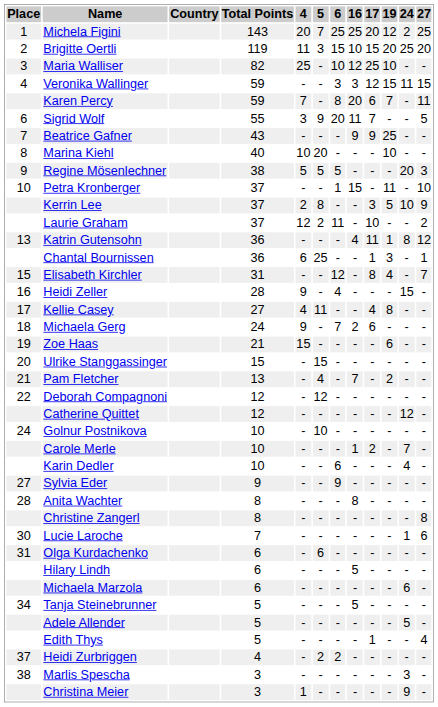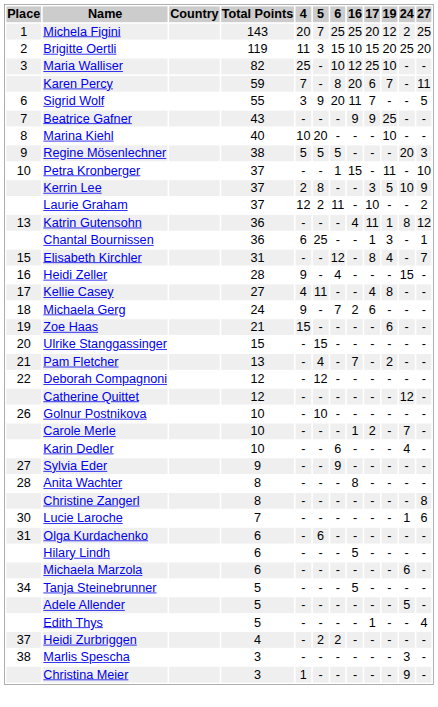 <table border="0" style="border: 1px solid #999; background-color:#FFFFFF; text-align:center">
 <tr align="center" bgcolor="#CCCCCC">
 <th>Place</th>
 <th>Name</th>
 <th>Country</th>
 <th>Total Points</th>
 <th>4</th>
 <th>5</th>
 <th>6</th>
 <th>16</th>
 <th>17</th>
 <th>19</th>
 <th>24</th>
 <th>27</th>
 </tr>
 <tr bgcolor="#EFEFEF">
 <td>1</td>
 <td align="left"><a href='#'>Michela Figini</a></td>
 <td align="left"></td>
 <td>143</td>
 <td>20</td>
 <td>7</td>
 <td>25</td>
 <td>25</td>
 <td>20</td>
 <td>12</td>
 <td>2</td>
 <td>25</td>
 </tr>
 <tr>
 <td>2</td>
 <td align="left"><a href='#'>Brigitte Oertli</a></td>
 <td align="left"></td>
 <td>119</td>
 <td>11</td>
 <td>3</td>
 <td>15</td>
 <td>10</td>
 <td>15</td>
 <td>20</td>
 <td>25</td>
 <td>20</td>
 </tr>
 <tr bgcolor="#EFEFEF">
 <td>3</td>
 <td align="left"><a href='#'>Maria Walliser</a></td>
 <td align="left"></td>
 <td>82</td>
 <td>25</td>
 <td>-</td>
 <td>10</td>
 <td>12</td>
 <td>25</td>
 <td>10</td>
 <td>-</td>
 <td>-</td>
-</tr>
-<tr>
-<td>4</td>
-<td align="left"><a href='#'>Veronika Wallinger</a></td>
-<td align="left"></td>
-<td>59</td>
-<td>-</td>
-<td>-</td>
-<td>3</td>
-<td>3</td>
-<td>12</td>
-<td>15</td>
-<td>11</td>
-<td>15</td>
 </tr>
 <tr bgcolor="#EFEFEF">
 <td></td>
 <td align="left"><a href='#'>Karen Percy</a></td>
 <td align="left"></td>
 <td>59</td>
 <td>7</td>
 <td>-</td>
 <td>8</td>
 <td>20</td>
 <td>6</td>
 <td>7</td>
 <td>-</td>
 <td>11</td>
 </tr>
 <tr>
 <td>6</td>
 <td align="left"><a href='#'>Sigrid Wolf</a></td>
 <td align="left"></td>
 <td>55</td>
 <td>3</td>
 <td>9</td>
 <td>20</td>
 <td>11</td>
 <td>7</td>
 <td>-</td>
 <td>-</td>
 <td>5</td>
 </tr>
 <tr bgcolor="#EFEFEF">
 <td>7</td>
 <td align="left"><a href='#'>Beatrice Gafner</a></td>
 <td align="left"></td>
 <td>43</td>
 <td>-</td>
 <td>-</td>
 <td>-</td>
 <td>9</td>
 <td>9</td>
 <td>25</td>
 <td>-</td>
 <td>-</td>
 </tr>
 <tr>
 <td>8</td>
 <td align="left"><a href='#'>Marina Kiehl</a></td>
 <td align="left"></td>
 <td>40</td>
 <td>10</td>
 <td>20</td>
 <td>-</td>
 <td>-</td>
 <td>-</td>
 <td>10</td>
 <td>-</td>
 <td>-</td>
 </tr>
 <tr bgcolor="#EFEFEF">
 <td>9</td>
 <td align="left"><a href='#'>Regine Mösenlechner</a></td>
 <td align="left"></td>
 <td>38</td>
 <td>5</td>
 <td>5</td>
 <td>5</td>
 <td>-</td>
 <td>-</td>
 <td>-</td>
 <td>20</td>
 <td>3</td>
 </tr>
 <tr>
 <td>10</td>
 <td align="left"><a href='#'>Petra Kronberger</a></td>
 <td align="left"></td>
 <td>37</td>
 <td>-</td>
 <td>-</td>
 <td>1</td>
 <td>15</td>
 <td>-</td>
 <td>11</td>
 <td>-</td>
 <td>10</td>
 </tr>
 <tr bgcolor="#EFEFEF">
 <td></td>
 <td align="left"><a href='#'>Kerrin Lee</a></td>
 <td align="left"></td>
 <td>37</td>
 <td>2</td>
 <td>8</td>
 <td>-</td>
 <td>-</td>
 <td>3</td>
 <td>5</td>
 <td>10</td>
 <td>9</td>
 </tr>
 <tr>
 <td></td>
 <td align="left"><a href='#'>Laurie Graham</a></td>
 <td align="left"></td>
 <td>37</td>
 <td>12</td>
 <td>2</td>
 <td>11</td>
 <td>-</td>
 <td>10</td>
 <td>-</td>
 <td>-</td>
 <td>2</td>
 </tr>
 <tr bgcolor="#EFEFEF">
 <td>13</td>
 <td align="left"><a href='#'>Katrin Gutensohn</a></td>
 <td align="left"></td>
 <td>36</td>
 <td>-</td>
 <td>-</td>
 <td>-</td>
 <td>4</td>
 <td>11</td>
 <td>1</td>
 <td>8</td>
 <td>12</td>
 </tr>
 <tr>
 <td></td>
 <td align="left"><a href='#'>Chantal Bournissen</a></td>
 <td align="left"></td>
 <td>36</td>
 <td>6</td>
 <td>25</td>
 <td>-</td>
 <td>-</td>
 <td>1</td>
 <td>3</td>
 <td>-</td>
 <td>1</td>
 </tr>
 <tr bgcolor="#EFEFEF">
 <td>15</td>
 <td align="left"><a href='#'>Elisabeth Kirchler</a></td>
 <td align="left"></td>
 <td>31</td>
 <td>-</td>
 <td>-</td>
 <td>12</td>
 <td>-</td>
 <td>8</td>
 <td>4</td>
 <td>-</td>
 <td>7</td>
 </tr>
 <tr>
 <td>16</td>
 <td align="left"><a href='#'>Heidi Zeller</a></td>
 <td align="left"></td>
 <td>28</td>
 <td>9</td>
 <td>-</td>
 <td>4</td>
 <td>-</td>
 <td>-</td>
 <td>-</td>
 <td>15</td>
 <td>-</td>
 </tr>
 <tr bgcolor="#EFEFEF">
 <td>17</td>
 <td align="left"><a href='#'>Kellie Casey</a></td>
 <td align="left"></td>
 <td>27</td>
 <td>4</td>
 <td>11</td>
 <td>-</td>
 <td>-</td>
 <td>4</td>
 <td>8</td>
 <td>-</td>
 <td>-</td>
 </tr>
 <tr>
 <td>18</td>
 <td align="left"><a href='#'>Michaela Gerg</a></td>
 <td align="left"></td>
 <td>24</td>
 <td>9</td>
 <td>-</td>
 <td>7</td>
 <td>2</td>
 <td>6</td>
 <td>-</td>
 <td>-</td>
 <td>-</td>
 </tr>
 <tr bgcolor="#EFEFEF">
 <td>19</td>
 <td align="left"><a href='#'>Zoe Haas</a></td>
 <td align="left"></td>
 <td>21</td>
 <td>15</td>
 <td>-</td>
 <td>-</td>
 <td>-</td>
 <td>-</td>
 <td>6</td>
 <td>-</td>
 <td>-</td>
 </tr>
 <tr>
 <td>20</td>
 <td align="left"><a href='#'>Ulrike Stanggassinger</a></td>
 <td align="left"></td>
 <td>15</td>
 <td>-</td>
 <td>15</td>
 <td>-</td>
 <td>-</td>
 <td>-</td>
 <td>-</td>
 <td>-</td>
 <td>-</td>
 </tr>
 <tr bgcolor="#EFEFEF">
 <td>21</td>
 <td align="left"><a href='#'>Pam Fletcher</a></td>
 <td align="left"></td>
 <td>13</td>
 <td>-</td>
 <td>4</td>
 <td>-</td>
 <td>7</td>
 <td>-</td>
 <td>2</td>
 <td>-</td>
 <td>-</td>
 </tr>
 <tr>
 <td>22</td>
 <td align="left"><a href='#'>Deborah Compagnoni</a></td>
 <td align="left"></td>
 <td>12</td>
 <td>-</td>
 <td>12</td>
 <td>-</td>
 <td>-</td>
 <td>-</td>
 <td>-</td>
 <td>-</td>
 <td>-</td>
 </tr>
 <tr bgcolor="#EFEFEF">
 <td></td>
 <td align="left"><a href='#'>Catherine Quittet</a></td>
 <td align="left"></td>
 <td>12</td>
 <td>-</td>
 <td>-</td>
 <td>-</td>
 <td>-</td>
 <td>-</td>
 <td>-</td>
 <td>12</td>
 <td>-</td>
 </tr>
 <tr>
-<td>24</td>
+<td>26</td>
 <td align="left"><a href='#'>Golnur Postnikova</a></td>
 <td align="left"></td>
 <td>10</td>
 <td>-</td>
 <td>10</td>
 <td>-</td>
 <td>-</td>
 <td>-</td>
 <td>-</td>
 <td>-</td>
 <td>-</td>
 </tr>
 <tr bgcolor="#EFEFEF">
 <td></td>
 <td align="left"><a href='#'>Carole Merle</a></td>
 <td align="left"></td>
 <td>10</td>
 <td>-</td>
 <td>-</td>
 <td>-</td>
 <td>1</td>
 <td>2</td>
 <td>-</td>
 <td>7</td>
 <td>-</td>
 </tr>
 <tr>
 <td></td>
 <td align="left"><a href='#'>Karin Dedler</a></td>
 <td align="left"></td>
 <td>10</td>
 <td>-</td>
 <td>-</td>
 <td>6</td>
 <td>-</td>
 <td>-</td>
 <td>-</td>
 <td>4</td>
 <td>-</td>
 </tr>
 <tr bgcolor="#EFEFEF">
 <td>27</td>
 <td align="left"><a href='#'>Sylvia Eder</a></td>
 <td align="left"></td>
 <td>9</td>
 <td>-</td>
 <td>-</td>
 <td>9</td>
 <td>-</td>
 <td>-</td>
 <td>-</td>
 <td>-</td>
 <td>-</td>
 </tr>
 <tr>
 <td>28</td>
 <td align="left"><a href='#'>Anita Wachter</a></td>
 <td align="left"></td>
 <td>8</td>
 <td>-</td>
 <td>-</td>
 <td>-</td>
 <td>8</td>
 <td>-</td>
 <td>-</td>
 <td>-</td>
 <td>-</td>
 </tr>
 <tr bgcolor="#EFEFEF">
 <td></td>
 <td align="left"><a href='#'>Christine Zangerl</a></td>
 <td align="left"></td>
 <td>8</td>
 <td>-</td>
 <td>-</td>
 <td>-</td>
 <td>-</td>
 <td>-</td>
 <td>-</td>
 <td>-</td>
 <td>8</td>
 </tr>
 <tr>
 <td>30</td>
 <td align="left"><a href='#'>Lucie Laroche</a></td>
 <td align="left"></td>
 <td>7</td>
 <td>-</td>
 <td>-</td>
 <td>-</td>
 <td>-</td>
 <td>-</td>
 <td>-</td>
 <td>1</td>
 <td>6</td>
 </tr>
 <tr bgcolor="#EFEFEF">
 <td>31</td>
 <td align="left"><a href='#'>Olga Kurdachenko</a></td>
 <td align="left"></td>
 <td>6</td>
 <td>-</td>
 <td>6</td>
 <td>-</td>
 <td>-</td>
 <td>-</td>
 <td>-</td>
 <td>-</td>
 <td>-</td>
 </tr>
 <tr>
 <td></td>
 <td align="left"><a href='#'>Hilary Lindh</a></td>
 <td align="left"></td>
 <td>6</td>
 <td>-</td>
 <td>-</td>
 <td>-</td>
 <td>5</td>
 <td>-</td>
 <td>-</td>
 <td>-</td>
 <td>-</td>
 </tr>
 <tr bgcolor="#EFEFEF">
 <td></td>
 <td align="left"><a href='#'>Michaela Marzola</a></td>
 <td align="left"></td>
 <td>6</td>
 <td>-</td>
 <td>-</td>
 <td>-</td>
 <td>-</td>
 <td>-</td>
 <td>-</td>
 <td>6</td>
 <td>-</td>
 </tr>
 <tr>
 <td>34</td>
 <td align="left"><a href='#'>Tanja Steinebrunner</a></td>
 <td align="left"></td>
 <td>5</td>
 <td>-</td>
 <td>-</td>
 <td>-</td>
 <td>5</td>
 <td>-</td>
 <td>-</td>
 <td>-</td>
 <td>-</td>
 </tr>
 <tr bgcolor="#EFEFEF">
 <td></td>
 <td align="left"><a href='#'>Adele Allender</a></td>
 <td align="left"></td>
 <td>5</td>
 <td>-</td>
 <td>-</td>
 <td>-</td>
 <td>-</td>
 <td>-</td>
 <td>-</td>
 <td>5</td>
 <td>-</td>
 </tr>
 <tr>
 <td></td>
 <td align="left"><a href='#'>Edith Thys</a></td>
 <td align="left"></td>
 <td>5</td>
 <td>-</td>
 <td>-</td>
 <td>-</td>
 <td>-</td>
 <td>1</td>
 <td>-</td>
 <td>-</td>
 <td>4</td>
 </tr>
 <tr bgcolor="#EFEFEF">
 <td>37</td>
 <td align="left"><a href='#'>Heidi Zurbriggen</a></td>
 <td align="left"></td>
 <td>4</td>
 <td>-</td>
 <td>2</td>
 <td>2</td>
 <td>-</td>
 <td>-</td>
 <td>-</td>
 <td>-</td>
 <td>-</td>
 </tr>
 <tr>
 <td>38</td>
 <td align="left"><a href='#'>Marlis Spescha</a></td>
 <td align="left"></td>
 <td>3</td>
 <td>-</td>
 <td>-</td>
 <td>-</td>
 <td>-</td>
 <td>-</td>
 <td>-</td>
 <td>3</td>
 <td>-</td>
 </tr>
 <tr bgcolor="#EFEFEF">
 <td></td>
 <td align="left"><a href='#'>Christina Meier</a></td>
 <td align="left"></td>
 <td>3</td>
 <td>1</td>
 <td>-</td>
 <td>-</td>
 <td>-</td>
 <td>-</td>
 <td>-</td>
 <td>9</td>
 <td>-</td>
 </tr>
 </table>
